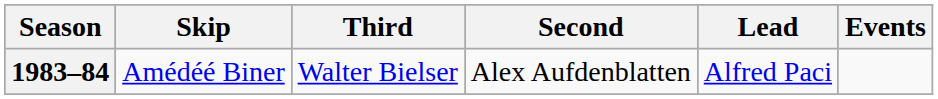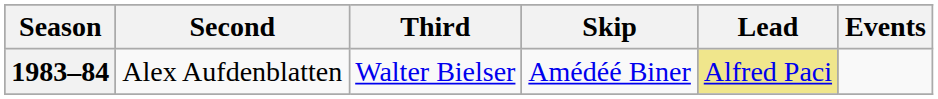 <table class="wikitable">
 <tr>
 <th scope="col">Season</th>
+<th scope="col">Second</th>
+<th scope="col">Third</th>
 <th scope="col">Skip</th>
-<th scope="col">Third</th>
-<th scope="col">Second</th>
 <th scope="col">Lead</th>
 <th scope="col">Events</th>
 </tr>
 <tr>
 <th scope="row">1983–84</th>
+<td>Alex Aufdenblatten</td>
+<td><a href='#'>Walter Bielser</a></td>
 <td><a href='#'>Amédéé Biner</a></td>
-<td><a href='#'>Walter Bielser</a></td>
-<td>Alex Aufdenblatten</td>
-<td><a href='#'>Alfred Paci</a></td>
+<td style="background: khaki;"><a href='#'>Alfred Paci</a></td>
 <td> </td>
 </tr>
 </table>
